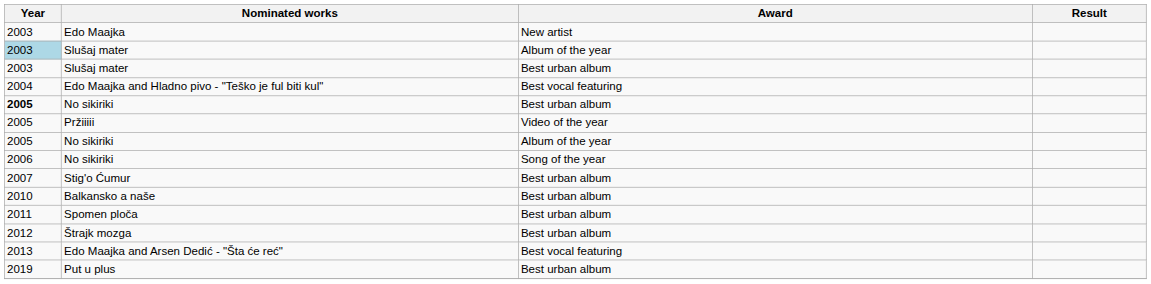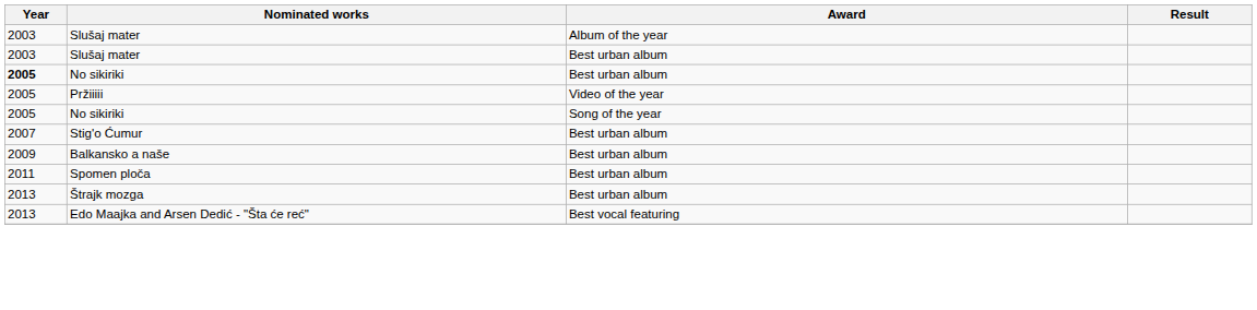 <table class="wikitable" width=80%>
 <tr>
 <th width=5%>Year</th>
 <th width=40%>Nominated works</th>
 <th width=45%>Award</th>
 <th width=10%>Result</th>
 </tr>
 <tr>
 <td>2003</td>
-<td>Edo Maajka</td>
-<td>New artist</td>
-<td></td>
-</tr>
-<tr>
-<td style="background: lightblue;">2003</td>
 <td>Slušaj mater</td>
 <td>Album of the year</td>
 <td></td>
 </tr>
 <tr>
 <td>2003</td>
 <td>Slušaj mater</td>
 <td>Best urban album</td>
-<td></td>
-</tr>
-<tr>
-<td>2004</td>
-<td>Edo Maajka and Hladno pivo - "Teško je ful biti kul"</td>
-<td>Best vocal featuring</td>
 <td></td>
 </tr>
 <tr>
 <td><strong>2005</strong></td>
 <td>No sikiriki</td>
 <td>Best urban album</td>
 <td></td>
 </tr>
 <tr>
 <td>2005</td>
 <td>Pržiiiii</td>
 <td>Video of the year</td>
 <td></td>
 </tr>
 <tr>
 <td>2005</td>
 <td>No sikiriki</td>
-<td>Album of the year</td>
-<td></td>
-</tr>
-<tr>
-<td>2006</td>
-<td>No sikiriki</td>
 <td>Song of the year</td>
 <td></td>
 </tr>
 <tr>
 <td>2007</td>
 <td>Stig'o Ćumur</td>
 <td>Best urban album</td>
 <td></td>
 </tr>
 <tr>
-<td>2010</td>
+<td>2009</td>
 <td>Balkansko a naše</td>
 <td>Best urban album</td>
 <td></td>
 </tr>
 <tr>
 <td>2011</td>
 <td>Spomen ploča</td>
 <td>Best urban album</td>
 <td></td>
 </tr>
 <tr>
-<td>2012</td>
+<td>2013</td>
 <td>Štrajk mozga</td>
 <td>Best urban album</td>
 <td></td>
 </tr>
 <tr>
 <td>2013</td>
 <td>Edo Maajka and Arsen Dedić - "Šta će reć"</td>
 <td>Best vocal featuring</td>
 <td></td>
 </tr>
 <tr>
-<td>2019</td>
-<td>Put u plus</td>
-<td>Best urban album</td>
-<td></td>
-</tr>
-<tr>
 </tr>
 </table>
